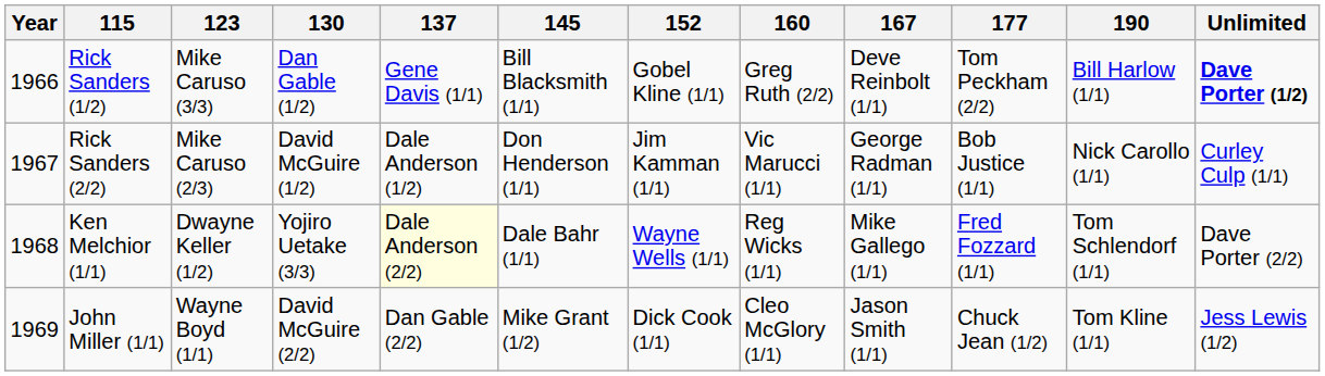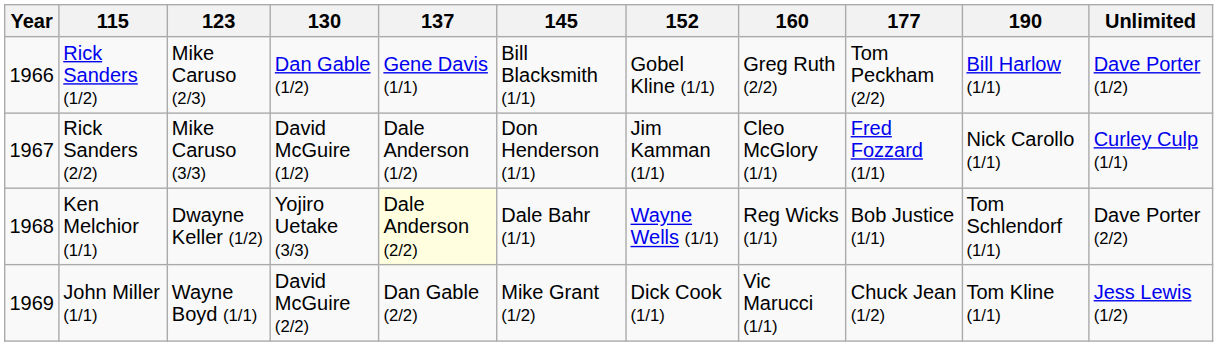 <table class="wikitable sortable" style="font-size: 90%">
 <tr>
 <th>Year</th>
 <th width=300>115</th>
 <th width=275>123</th>
 <th width=300>130</th>
 <th width=300>137</th>
 <th width=300>145</th>
 <th width=300>152</th>
 <th width=300>160</th>
-<th width=300>167</th>
 <th width=300>177</th>
 <th width=300>190</th>
 <th width=300>Unlimited</th>
 </tr>
 <tr>
 <td>1966</td>
 <td><a href='#'>Rick Sanders</a> <small>(1/2)</small></td>
-<td>Mike Caruso <small>(3/3)</small></td>
+<td>Mike Caruso <small>(2/3)</small></td>
 <td><a href='#'>Dan Gable</a> <small>(1/2)</small></td>
 <td><a href='#'>Gene Davis</a> <small>(1/1)</small></td>
 <td>Bill Blacksmith <small>(1/1)</small></td>
 <td>Gobel Kline <small>(1/1)</small></td>
 <td>Greg Ruth <small>(2/2)</small></td>
-<td>Deve Reinbolt <small>(1/1)</small></td>
 <td>Tom Peckham <small>(2/2)</small></td>
 <td><a href='#'>Bill Harlow</a> <small>(1/1)</small></td>
-<td><strong><a href='#'>Dave Porter</a> <small>(1/2)</small></strong></td>
+<td><a href='#'>Dave Porter</a> <small>(1/2)</small></td>
 </tr>
 <tr>
 <td>1967</td>
 <td>Rick Sanders <small>(2/2)</small></td>
-<td>Mike Caruso <small>(2/3)</small></td>
+<td>Mike Caruso <small>(3/3)</small></td>
 <td>David McGuire <small>(1/2)</small></td>
 <td>Dale Anderson <small>(1/2)</small></td>
 <td>Don Henderson <small>(1/1)</small></td>
 <td>Jim Kamman <small>(1/1)</small></td>
-<td>Vic Marucci <small>(1/1)</small></td>
-<td>George Radman <small>(1/1)</small></td>
-<td>Bob Justice <small>(1/1)</small></td>
+<td>Cleo McGlory <small>(1/1)</small></td>
+<td><a href='#'>Fred Fozzard</a> <small>(1/1)</small></td>
 <td>Nick Carollo <small>(1/1)</small></td>
 <td><a href='#'>Curley Culp</a> <small>(1/1)</small></td>
 </tr>
 <tr>
 <td>1968</td>
 <td>Ken Melchior <small>(1/1)</small></td>
 <td>Dwayne Keller <small>(1/2)</small></td>
 <td>Yojiro Uetake <small>(3/3)</small></td>
 <td style="background: lightyellow;">Dale Anderson <small>(2/2)</small></td>
 <td>Dale Bahr <small>(1/1)</small></td>
 <td><a href='#'>Wayne Wells</a> <small>(1/1)</small></td>
 <td>Reg Wicks <small>(1/1)</small></td>
-<td>Mike Gallego <small>(1/1)</small></td>
-<td><a href='#'>Fred Fozzard</a> <small>(1/1)</small></td>
+<td>Bob Justice <small>(1/1)</small></td>
 <td>Tom Schlendorf <small>(1/1)</small></td>
 <td>Dave Porter <small>(2/2)</small></td>
 </tr>
 <tr>
 <td>1969</td>
 <td>John Miller <small>(1/1)</small></td>
 <td>Wayne Boyd <small>(1/1)</small></td>
 <td>David McGuire <small>(2/2)</small></td>
 <td>Dan Gable <small>(2/2)</small></td>
 <td>Mike Grant <small>(1/2)</small></td>
 <td>Dick Cook <small>(1/1)</small></td>
-<td>Cleo McGlory <small>(1/1)</small></td>
-<td>Jason Smith <small>(1/1)</small></td>
+<td>Vic Marucci <small>(1/1)</small></td>
 <td>Chuck Jean <small>(1/2)</small></td>
 <td>Tom Kline <small>(1/1)</small></td>
 <td><a href='#'>Jess Lewis</a> <small>(1/2)</small></td>
 </tr>
 </table>
